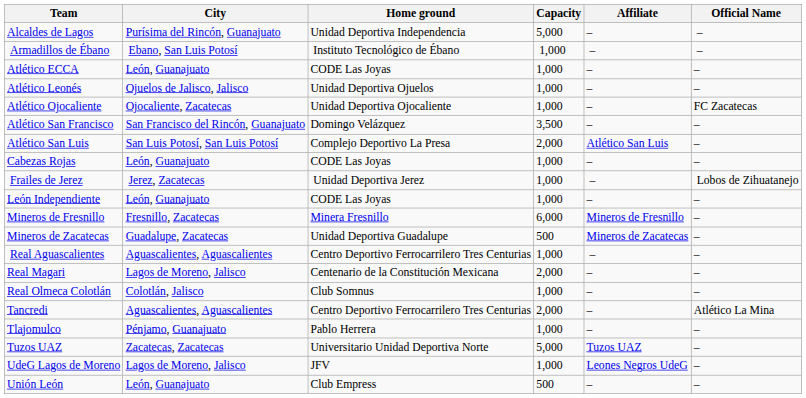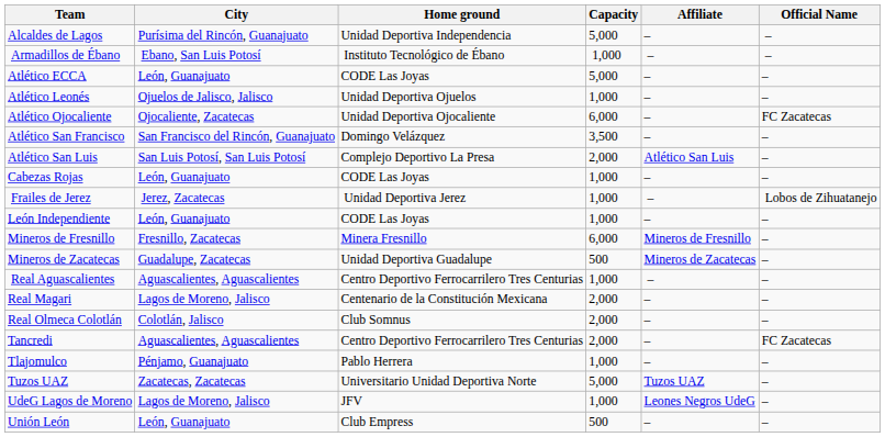 <table class="wikitable sortable">
 <tr>
 <th>Team</th>
 <th>City</th>
 <th>Home ground</th>
 <th>Capacity</th>
 <th>Affiliate</th>
 <th>Official Name</th>
 </tr>
 <tr>
 <td><a href='#'>Alcaldes de Lagos</a></td>
 <td><a href='#'>Purísima del Rincón</a>, <a href='#'>Guanajuato</a></td>
 <td>Unidad Deportiva Independencia</td>
 <td>5,000</td>
 <td>–</td>
 <td> –</td>
 </tr>
 <tr>
 <td> <a href='#'>Armadillos de Ébano</a> </td>
 <td> <a href='#'>Ebano</a>, <a href='#'>San Luis Potosí</a> </td>
 <td> Instituto Tecnológico de Ébano</td>
 <td> 1,000</td>
 <td> – </td>
 <td> –</td>
 </tr>
 <tr>
 <td><a href='#'>Atlético ECCA</a></td>
 <td><a href='#'>León</a>, <a href='#'>Guanajuato</a></td>
 <td>CODE Las Joyas</td>
-<td>1,000</td>
+<td>5,000</td>
 <td>–</td>
 <td>–</td>
 </tr>
 <tr>
 <td><a href='#'>Atlético Leonés</a></td>
 <td><a href='#'>Ojuelos de Jalisco</a>, <a href='#'>Jalisco</a></td>
 <td>Unidad Deportiva Ojuelos</td>
 <td>1,000</td>
 <td>–</td>
 <td>–</td>
 </tr>
 <tr>
 <td><a href='#'>Atlético Ojocaliente</a></td>
 <td><a href='#'>Ojocaliente</a>, <a href='#'>Zacatecas</a></td>
 <td>Unidad Deportiva Ojocaliente</td>
-<td>1,000</td>
+<td>6,000</td>
 <td>–</td>
 <td>FC Zacatecas</td>
 </tr>
 <tr>
 <td><a href='#'>Atlético San Francisco</a></td>
 <td><a href='#'>San Francisco del Rincón</a>, <a href='#'>Guanajuato</a></td>
 <td>Domingo Velázquez</td>
 <td>3,500</td>
 <td>–</td>
 <td>–</td>
 </tr>
 <tr>
 <td><a href='#'>Atlético San Luis</a></td>
 <td><a href='#'>San Luis Potosí</a>, <a href='#'>San Luis Potosí</a></td>
 <td>Complejo Deportivo La Presa</td>
 <td>2,000</td>
 <td><a href='#'>Atlético San Luis</a></td>
 <td>–</td>
 </tr>
 <tr>
 <td><a href='#'>Cabezas Rojas</a></td>
 <td><a href='#'>León</a>, <a href='#'>Guanajuato</a></td>
 <td>CODE Las Joyas</td>
 <td>1,000</td>
 <td>–</td>
 <td>–</td>
 </tr>
 <tr>
 <td> <a href='#'>Frailes de Jerez</a> </td>
 <td> <a href='#'>Jerez</a>, <a href='#'>Zacatecas</a></td>
 <td> Unidad Deportiva Jerez</td>
 <td>1,000</td>
 <td> –</td>
 <td> Lobos de Zihuatanejo</td>
 </tr>
 <tr>
 <td><a href='#'>León Independiente</a></td>
 <td><a href='#'>León</a>, <a href='#'>Guanajuato</a></td>
 <td>CODE Las Joyas</td>
 <td>1,000</td>
 <td>–</td>
 <td>–</td>
 </tr>
 <tr>
 <td><a href='#'>Mineros de Fresnillo</a></td>
 <td><a href='#'>Fresnillo</a>, <a href='#'>Zacatecas</a></td>
 <td><a href='#'>Minera Fresnillo</a></td>
 <td>6,000</td>
 <td><a href='#'>Mineros de Fresnillo</a></td>
 <td>–</td>
 </tr>
 <tr>
 <td><a href='#'>Mineros de Zacatecas</a></td>
 <td><a href='#'>Guadalupe</a>, <a href='#'>Zacatecas</a></td>
 <td>Unidad Deportiva Guadalupe</td>
 <td>500</td>
 <td><a href='#'>Mineros de Zacatecas</a></td>
 <td>–</td>
 </tr>
 <tr>
 <td> <a href='#'>Real Aguascalientes</a> </td>
 <td><a href='#'>Aguascalientes</a>, <a href='#'>Aguascalientes</a></td>
 <td>Centro Deportivo Ferrocarrilero Tres Centurias</td>
 <td>1,000</td>
 <td> – </td>
 <td>–</td>
 </tr>
 <tr>
 <td><a href='#'>Real Magari</a></td>
 <td><a href='#'>Lagos de Moreno</a>, <a href='#'>Jalisco</a></td>
 <td>Centenario de la Constitución Mexicana</td>
 <td>2,000</td>
 <td>–</td>
 <td>–</td>
 </tr>
 <tr>
 <td><a href='#'>Real Olmeca Colotlán</a></td>
 <td><a href='#'>Colotlán</a>, <a href='#'>Jalisco</a></td>
 <td>Club Somnus</td>
-<td>1,000</td>
+<td>2,000</td>
 <td>–</td>
 <td>–</td>
 </tr>
 <tr>
 <td><a href='#'>Tancredi</a></td>
 <td><a href='#'>Aguascalientes</a>, <a href='#'>Aguascalientes</a></td>
 <td>Centro Deportivo Ferrocarrilero Tres Centurias</td>
 <td>2,000</td>
 <td>–</td>
-<td>Atlético La Mina</td>
+<td>FC Zacatecas</td>
 </tr>
 <tr>
 <td><a href='#'>Tlajomulco</a></td>
 <td><a href='#'>Pénjamo</a>, <a href='#'>Guanajuato</a></td>
 <td>Pablo Herrera</td>
 <td>1,000</td>
 <td>–</td>
 <td>–</td>
 </tr>
 <tr>
 <td><a href='#'>Tuzos UAZ</a></td>
 <td><a href='#'>Zacatecas</a>, <a href='#'>Zacatecas</a></td>
 <td>Universitario Unidad Deportiva Norte</td>
 <td>5,000</td>
 <td><a href='#'>Tuzos UAZ</a></td>
 <td>–</td>
 </tr>
 <tr>
 <td><a href='#'>UdeG Lagos de Moreno</a></td>
 <td><a href='#'>Lagos de Moreno</a>, <a href='#'>Jalisco</a></td>
 <td>JFV</td>
 <td>1,000</td>
 <td><a href='#'>Leones Negros UdeG</a></td>
 <td>–</td>
 </tr>
 <tr>
 <td><a href='#'>Unión León</a></td>
 <td><a href='#'>León</a>, <a href='#'>Guanajuato</a></td>
 <td>Club Empress</td>
 <td>500</td>
 <td>–</td>
 <td>–</td>
 </tr>
 </table>
